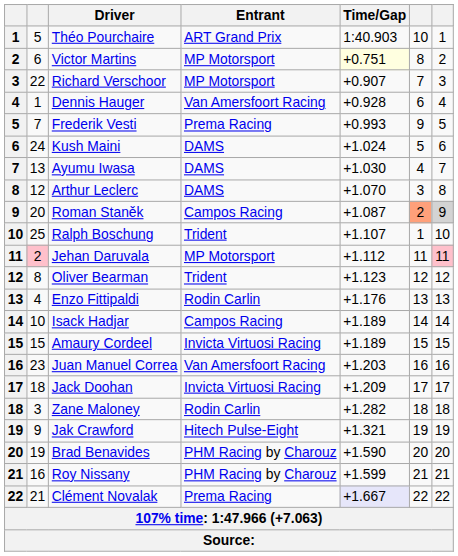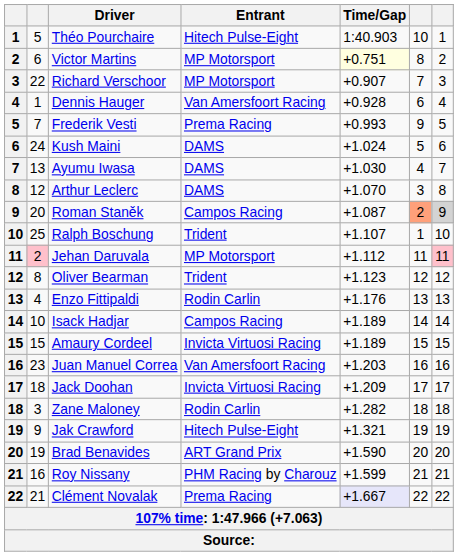 <table class="wikitable" style="font-size:85%">
 <tr>
 <th scope="col"></th>
 <th scope="col"></th>
 <th scope="col">Driver</th>
 <th scope="col">Entrant</th>
 <th scope="col">Time/Gap</th>
 <th scope="col"></th>
 <th scope="col"></th>
 </tr>
 <tr>
 <th>1</th>
 <td align="center">5</td>
 <td> <a href='#'>Théo Pourchaire</a></td>
-<td><a href='#'>ART Grand Prix</a></td>
+<td><a href='#'>Hitech Pulse-Eight</a></td>
 <td>1:40.903</td>
 <td align=center>10</td>
 <td align=center>1</td>
 </tr>
 <tr>
 <th>2</th>
 <td align="center">6</td>
 <td nowrap=""> <a href='#'>Victor Martins</a></td>
 <td><a href='#'>MP Motorsport</a></td>
 <td style="background: lightyellow;">+0.751</td>
 <td align=center>8</td>
 <td align=center>2</td>
 </tr>
 <tr>
 <th>3</th>
 <td align="center">22</td>
 <td> <a href='#'>Richard Verschoor</a></td>
 <td><a href='#'>MP Motorsport</a></td>
 <td>+0.907</td>
 <td align=center>7</td>
 <td align=center>3</td>
 </tr>
 <tr>
 <th>4</th>
 <td align="center">1</td>
 <td> <a href='#'>Dennis Hauger</a></td>
 <td><a href='#'>Van Amersfoort Racing</a></td>
 <td>+0.928</td>
 <td align=center>6</td>
 <td align=center>4</td>
 </tr>
 <tr>
 <th>5</th>
 <td align="center">7</td>
 <td> <a href='#'>Frederik Vesti</a></td>
 <td><a href='#'>Prema Racing</a></td>
 <td>+0.993</td>
 <td align=center>9</td>
 <td align=center>5</td>
 </tr>
 <tr>
 <th>6</th>
 <td align="center">24</td>
 <td> <a href='#'>Kush Maini</a></td>
 <td><a href='#'>DAMS</a></td>
 <td>+1.024</td>
 <td align=center>5</td>
 <td align=center>6</td>
 </tr>
 <tr>
 <th>7</th>
 <td align="center">13</td>
 <td> <a href='#'>Ayumu Iwasa</a></td>
 <td><a href='#'>DAMS</a></td>
 <td>+1.030</td>
 <td align=center>4</td>
 <td align=center>7</td>
 </tr>
 <tr>
 <th>8</th>
 <td align="center">12</td>
 <td> <a href='#'>Arthur Leclerc</a></td>
 <td><a href='#'>DAMS</a></td>
 <td>+1.070</td>
 <td align=center>3</td>
 <td align=center>8</td>
 </tr>
 <tr>
 <th>9</th>
 <td align="center">20</td>
 <td> <a href='#'>Roman Staněk</a></td>
 <td><a href='#'>Campos Racing</a></td>
 <td>+1.087</td>
 <td align=center style="background: lightsalmon;">2</td>
 <td align=center style="background: lightgrey;">9</td>
 </tr>
 <tr>
 <th>10</th>
 <td align="center">25</td>
 <td> <a href='#'>Ralph Boschung</a></td>
 <td><a href='#'>Trident</a></td>
 <td>+1.107</td>
 <td align=center>1</td>
 <td align=center>10</td>
 </tr>
 <tr>
 <th>11</th>
 <td align="center" style="background: pink;">2</td>
 <td> <a href='#'>Jehan Daruvala</a></td>
 <td><a href='#'>MP Motorsport</a></td>
 <td>+1.112</td>
 <td align=center>11</td>
 <td align=center style="background: pink;">11</td>
 </tr>
 <tr>
 <th>12</th>
 <td align="center">8</td>
 <td> <a href='#'>Oliver Bearman</a></td>
 <td><a href='#'>Trident</a></td>
 <td>+1.123</td>
 <td align=center>12</td>
 <td align=center>12</td>
 </tr>
 <tr>
 <th>13</th>
 <td align="center">4</td>
 <td> <a href='#'>Enzo Fittipaldi</a></td>
 <td><a href='#'>Rodin Carlin</a></td>
 <td>+1.176</td>
 <td align=center>13</td>
 <td align=center>13</td>
 </tr>
 <tr>
 <th>14</th>
 <td align="center">10</td>
 <td> <a href='#'>Isack Hadjar</a></td>
 <td><a href='#'>Campos Racing</a></td>
 <td>+1.189</td>
 <td align=center>14</td>
 <td align=center>14</td>
 </tr>
 <tr>
 <th>15</th>
 <td align="center">15</td>
 <td> <a href='#'>Amaury Cordeel</a></td>
 <td><a href='#'>Invicta Virtuosi Racing</a></td>
 <td>+1.189</td>
 <td align=center>15</td>
 <td align=center>15</td>
 </tr>
 <tr>
 <th>16</th>
 <td align="center">23</td>
 <td> <a href='#'>Juan Manuel Correa</a></td>
 <td><a href='#'>Van Amersfoort Racing</a></td>
 <td>+1.203</td>
 <td align=center>16</td>
 <td align=center>16</td>
 </tr>
 <tr>
 <th>17</th>
 <td align="center">18</td>
 <td> <a href='#'>Jack Doohan</a></td>
 <td><a href='#'>Invicta Virtuosi Racing</a></td>
 <td>+1.209</td>
 <td align=center>17</td>
 <td align=center>17</td>
 </tr>
 <tr>
 <th>18</th>
 <td align="center">3</td>
 <td> <a href='#'>Zane Maloney</a></td>
 <td><a href='#'>Rodin Carlin</a></td>
 <td>+1.282</td>
 <td align=center>18</td>
 <td align=center>18</td>
 </tr>
 <tr>
 <th>19</th>
 <td align="center">9</td>
 <td> <a href='#'>Jak Crawford</a></td>
 <td><a href='#'>Hitech Pulse-Eight</a></td>
 <td>+1.321</td>
 <td align=center>19</td>
 <td align=center>19</td>
 </tr>
 <tr>
 <th>20</th>
 <td align="center">19</td>
 <td> <a href='#'>Brad Benavides</a></td>
-<td><a href='#'>PHM Racing</a> by <a href='#'>Charouz</a></td>
+<td><a href='#'>ART Grand Prix</a></td>
 <td>+1.590</td>
 <td align=center>20</td>
 <td align=center>20</td>
 </tr>
 <tr>
 <th>21</th>
 <td align="center">16</td>
 <td> <a href='#'>Roy Nissany</a></td>
 <td><a href='#'>PHM Racing</a> by <a href='#'>Charouz</a></td>
 <td>+1.599</td>
 <td align=center>21</td>
 <td align=center>21</td>
 </tr>
 <tr>
 <th>22</th>
 <td align="center">21</td>
 <td> <a href='#'>Clément Novalak</a></td>
 <td><a href='#'>Prema Racing</a></td>
 <td style="background: lavender;">+1.667</td>
 <td align=center>22</td>
 <td align=center>22</td>
 </tr>
 <tr>
 <th colspan="8"><a href='#'>107% time</a>: 1:47.966 (+7.063)</th>
 </tr>
 <tr>
 <th colspan="8">Source:</th>
 </tr>
 </table>
